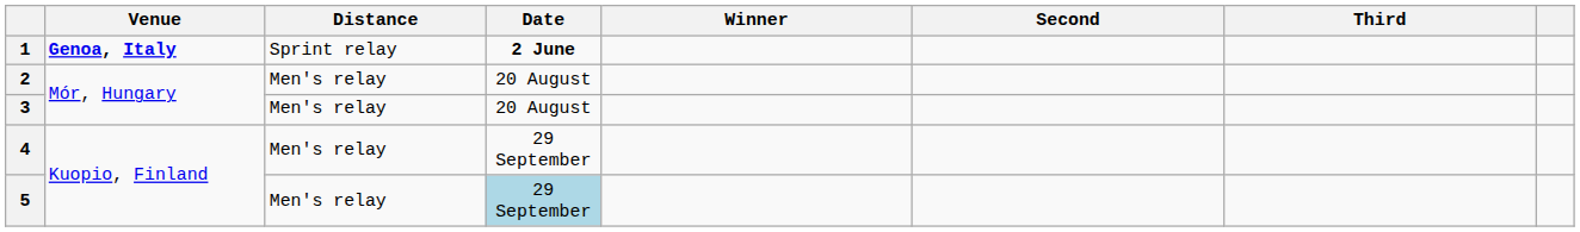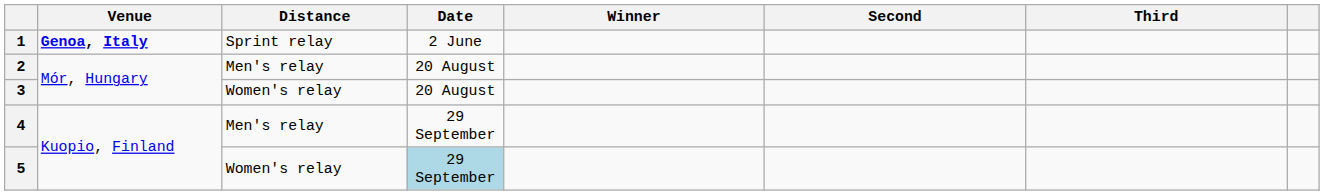 <table class="wikitable" style="font-size: 90%">
 <tr>
 <th width="20"></th>
 <th width="140">Venue</th>
 <th width="140">Distance</th>
 <th width="70">Date</th>
 <th width="200">Winner</th>
 <th width="200">Second</th>
 <th width="200">Third</th>
 <th width="20"></th>
 </tr>
 <tr>
 <th>1</th>
 <td><strong> <a href='#'>Genoa</a>, <a href='#'>Italy</a></strong></td>
 <td>Sprint relay</td>
-<td align=center><strong>2 June</strong></td>
+<td align=center>2 June</td>
 <td></td>
 <td></td>
 <td></td>
 <td></td>
 </tr>
 <tr>
 <th>2</th>
 <td rowspan=2> <a href='#'>Mór</a>, <a href='#'>Hungary</a></td>
 <td>Men's relay</td>
 <td align=center>20 August</td>
 <td></td>
 <td></td>
 <td></td>
 <td></td>
 </tr>
 <tr>
 <th>3</th>
-<td>Men's relay</td>
+<td>Women's relay</td>
 <td align=center>20 August</td>
 <td></td>
 <td></td>
 <td></td>
 <td></td>
 </tr>
 <tr>
 <th>4</th>
 <td rowspan=2> <a href='#'>Kuopio</a>, <a href='#'>Finland</a></td>
 <td>Men's relay</td>
 <td align=center>29 September</td>
 <td></td>
 <td></td>
 <td></td>
 <td></td>
 </tr>
 <tr>
 <th>5</th>
-<td>Men's relay</td>
+<td>Women's relay</td>
 <td align=center style="background: lightblue;">29 September</td>
 <td></td>
 <td></td>
 <td></td>
 <td></td>
 </tr>
 </table>
